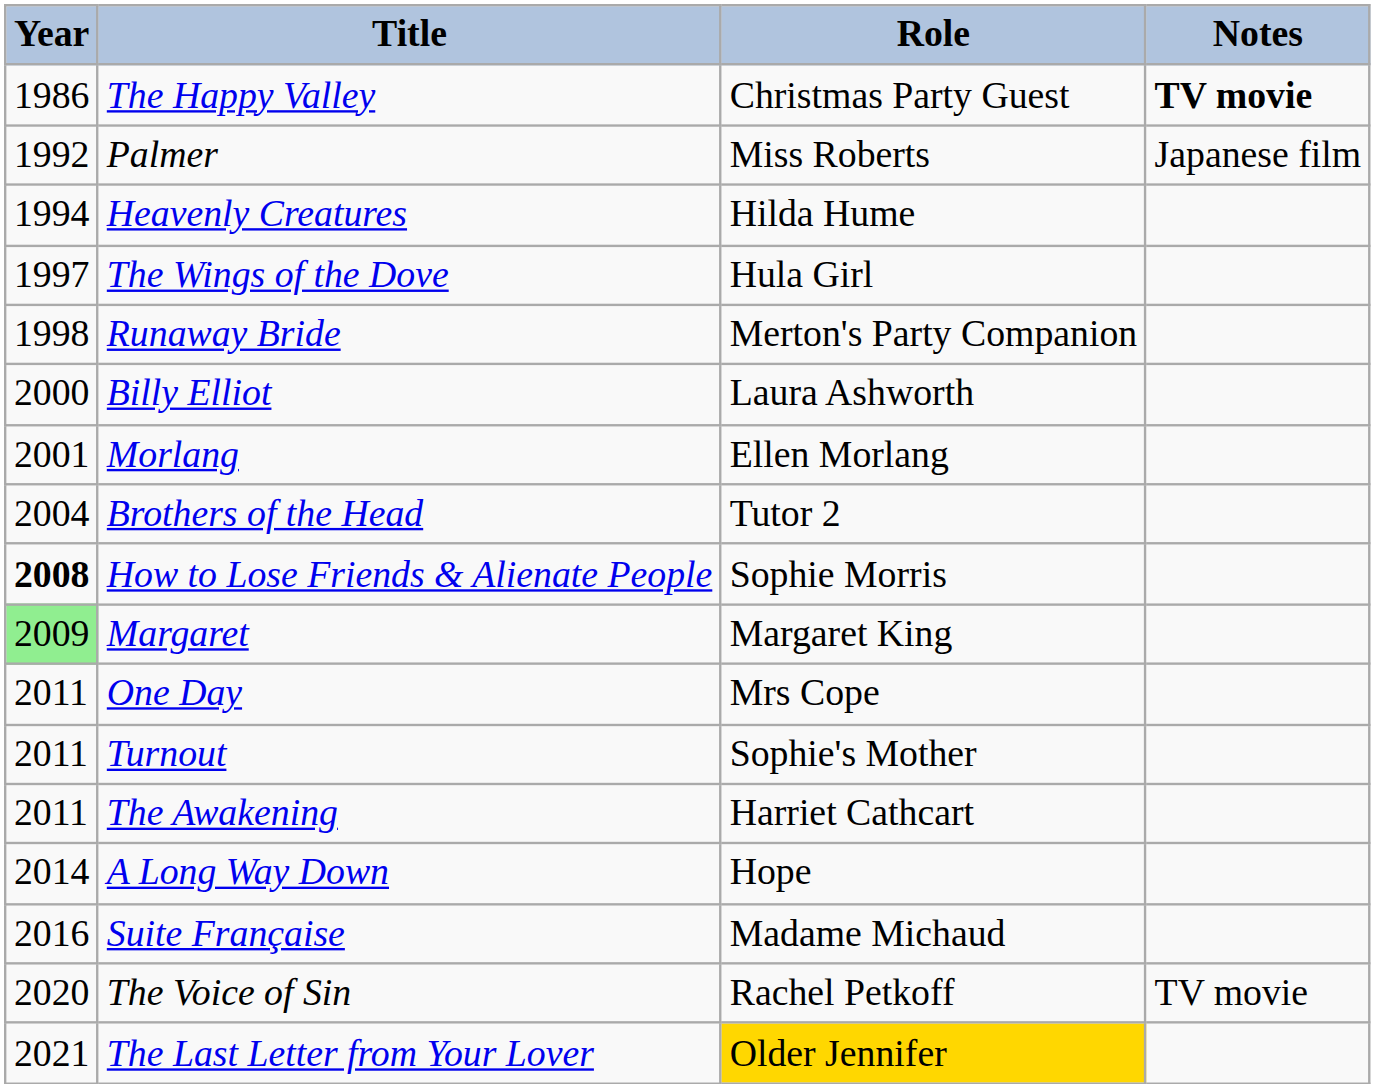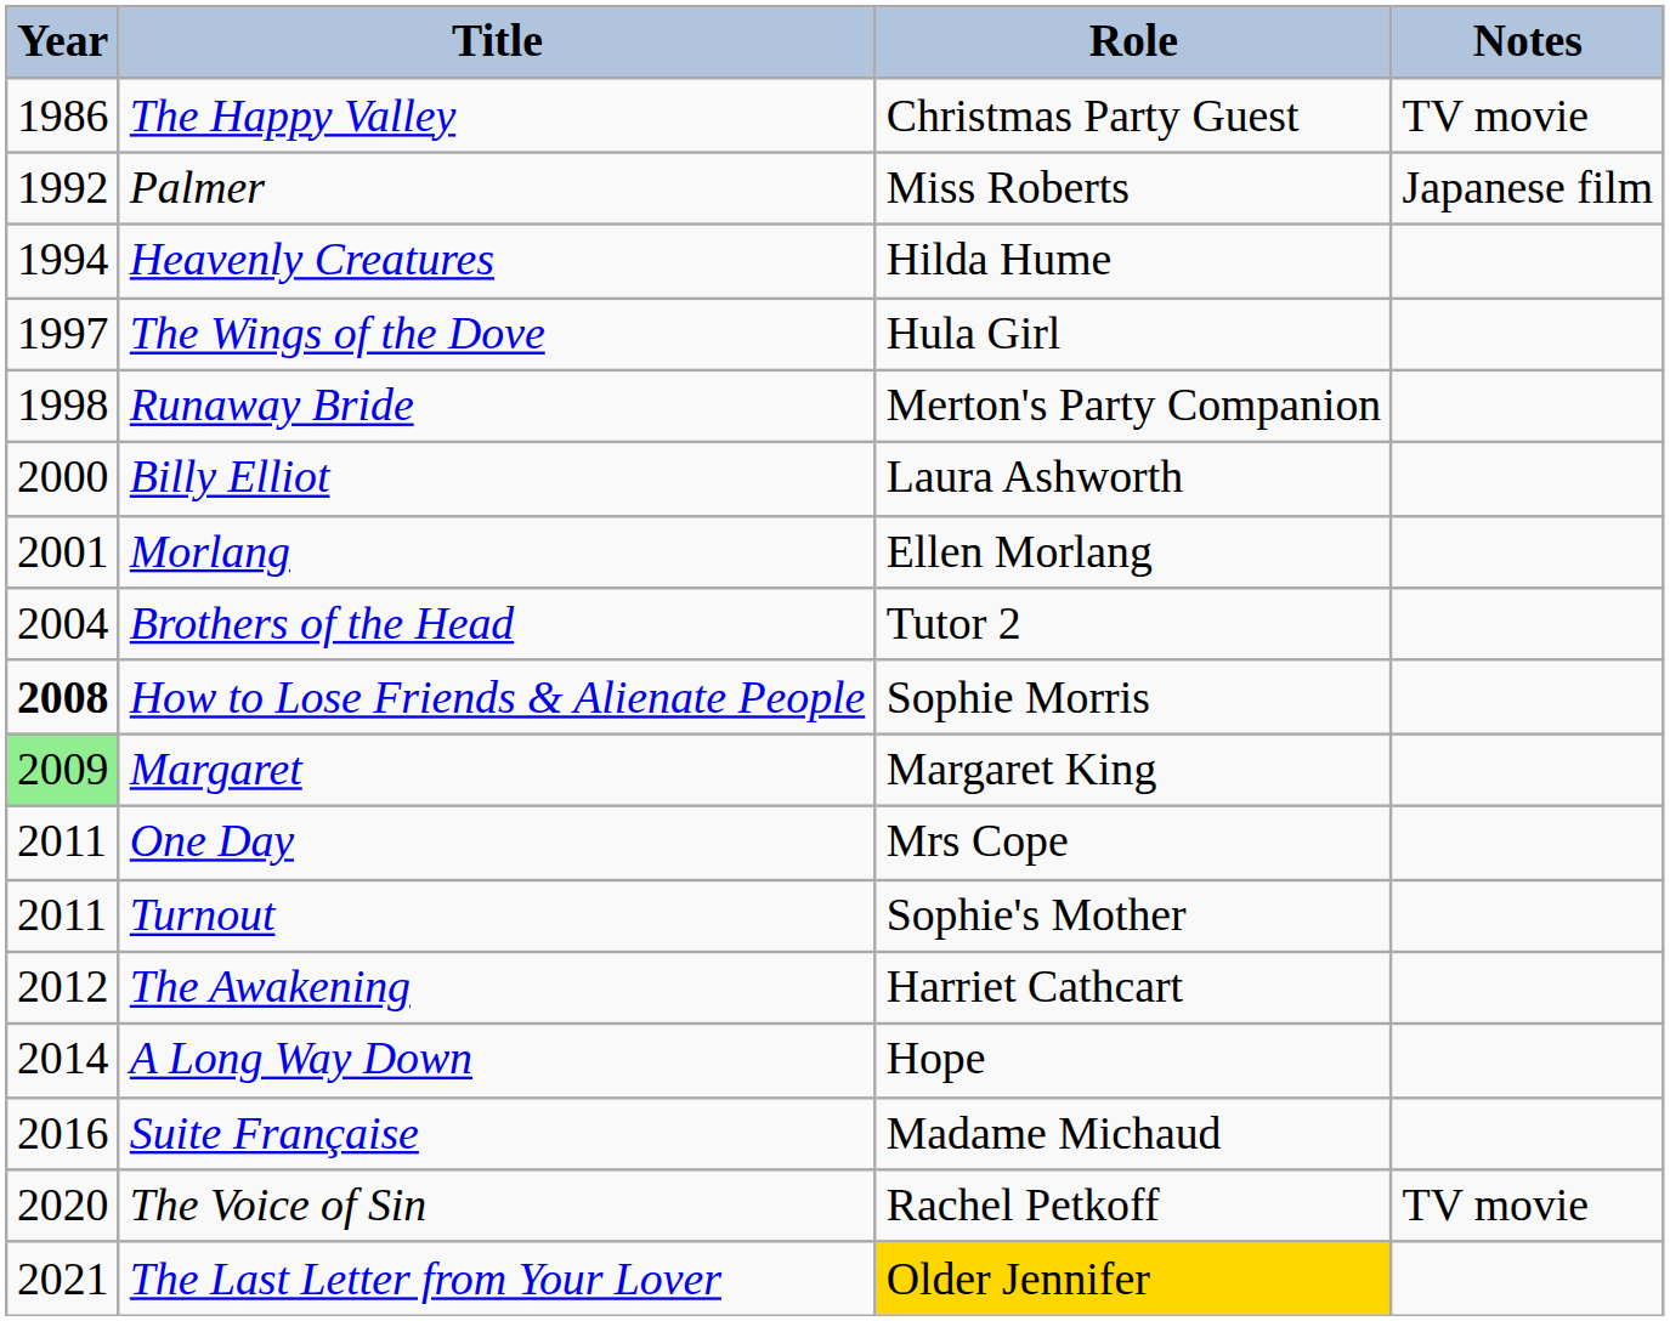 <table class="wikitable">
 <tr>
 <th style="background:#B0C4DE;">Year</th>
 <th style="background:#B0C4DE;">Title</th>
 <th style="background:#B0C4DE;">Role</th>
 <th style="background:#B0C4DE;">Notes</th>
 </tr>
 <tr>
 <td>1986</td>
 <td><em><a href='#'>The Happy Valley</a></em></td>
 <td>Christmas Party Guest</td>
-<td><strong>TV movie</strong></td>
+<td>TV movie</td>
 </tr>
 <tr>
 <td>1992</td>
 <td><em>Palmer</em></td>
 <td>Miss Roberts</td>
 <td>Japanese film</td>
 </tr>
 <tr>
 <td>1994</td>
 <td><em><a href='#'>Heavenly Creatures</a></em></td>
 <td>Hilda Hume </td>
 <td></td>
 </tr>
 <tr>
 <td>1997</td>
 <td><em><a href='#'>The Wings of the Dove</a></em></td>
 <td>Hula Girl</td>
 <td></td>
 </tr>
 <tr>
 <td>1998</td>
 <td><em><a href='#'>Runaway Bride</a></em></td>
 <td>Merton's Party Companion</td>
 <td></td>
 </tr>
 <tr>
 <td>2000</td>
 <td><em><a href='#'>Billy Elliot</a></em></td>
 <td>Laura Ashworth</td>
 <td></td>
 </tr>
 <tr>
 <td>2001</td>
 <td><em><a href='#'>Morlang</a></em></td>
 <td>Ellen Morlang</td>
 <td></td>
 </tr>
 <tr>
 <td>2004</td>
 <td><em><a href='#'>Brothers of the Head</a></em></td>
 <td>Tutor 2</td>
 <td></td>
 </tr>
 <tr>
 <td><strong>2008</strong></td>
 <td><em><a href='#'>How to Lose Friends & Alienate People</a></em></td>
 <td>Sophie Morris</td>
 <td></td>
 </tr>
 <tr>
 <td style="background: lightgreen;">2009</td>
 <td><em><a href='#'>Margaret</a></em></td>
 <td>Margaret King</td>
 <td></td>
 </tr>
 <tr>
 <td>2011</td>
 <td><em><a href='#'>One Day</a></em></td>
 <td>Mrs Cope</td>
 <td></td>
 </tr>
 <tr>
 <td>2011</td>
 <td><em><a href='#'>Turnout</a></em></td>
 <td>Sophie's Mother</td>
 <td></td>
 </tr>
 <tr>
-<td>2011</td>
+<td>2012</td>
 <td><em><a href='#'>The Awakening</a></em></td>
 <td>Harriet Cathcart</td>
 <td></td>
 </tr>
 <tr>
 <td>2014</td>
 <td><em><a href='#'>A Long Way Down</a></em></td>
 <td>Hope</td>
 <td></td>
 </tr>
 <tr>
 <td>2016</td>
 <td><em><a href='#'>Suite Française</a></em></td>
 <td>Madame Michaud</td>
 <td></td>
 </tr>
 <tr>
 <td>2020</td>
 <td><em>The Voice of Sin</em></td>
 <td>Rachel Petkoff</td>
 <td>TV movie</td>
 </tr>
 <tr>
 <td>2021</td>
 <td><em><a href='#'>The Last Letter from Your Lover</a></em></td>
 <td style="background: gold;">Older Jennifer</td>
 <td></td>
 </tr>
 </table>
